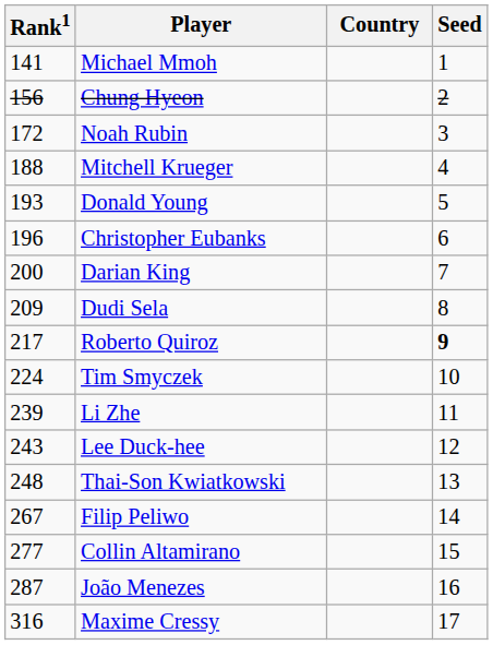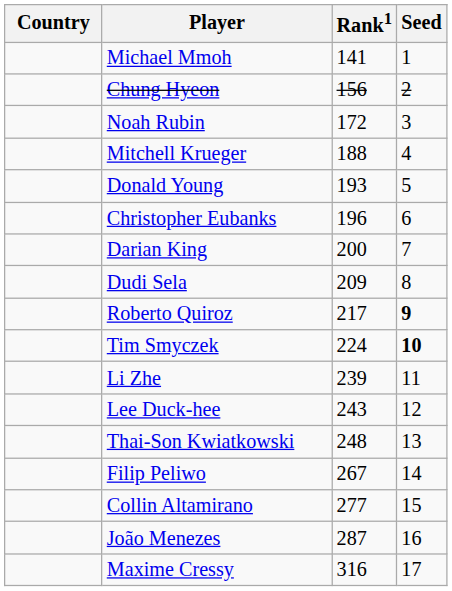 <table class="sortable wikitable">
 <tr>
+<th width="70">Country</th>
+<th width="175">Player</th>
 <th>Rank<sup>1</sup></th>
-<th width="175">Player</th>
-<th width="70">Country</th>
 <th>Seed</th>
 </tr>
 <tr>
+<td></td>
+<td><a href='#'>Michael Mmoh</a></td>
 <td>141</td>
-<td><a href='#'>Michael Mmoh</a></td>
-<td></td>
 <td>1</td>
 </tr>
 <tr>
+<td><s></s></td>
+<td><s><a href='#'>Chung Hyeon</a></s></td>
 <td><s>156</s></td>
-<td><s><a href='#'>Chung Hyeon</a></s></td>
-<td><s></s></td>
 <td><s>2</s></td>
 </tr>
 <tr>
+<td></td>
+<td><a href='#'>Noah Rubin</a></td>
 <td>172</td>
-<td><a href='#'>Noah Rubin</a></td>
-<td></td>
 <td>3</td>
 </tr>
 <tr>
+<td></td>
+<td><a href='#'>Mitchell Krueger</a></td>
 <td>188</td>
-<td><a href='#'>Mitchell Krueger</a></td>
-<td></td>
 <td>4</td>
 </tr>
 <tr>
+<td></td>
+<td><a href='#'>Donald Young</a></td>
 <td>193</td>
-<td><a href='#'>Donald Young</a></td>
-<td></td>
 <td>5</td>
 </tr>
 <tr>
+<td></td>
+<td><a href='#'>Christopher Eubanks</a></td>
 <td>196</td>
-<td><a href='#'>Christopher Eubanks</a></td>
-<td></td>
 <td>6</td>
 </tr>
 <tr>
+<td></td>
+<td><a href='#'>Darian King</a></td>
 <td>200</td>
-<td><a href='#'>Darian King</a></td>
-<td></td>
 <td>7</td>
 </tr>
 <tr>
+<td></td>
+<td><a href='#'>Dudi Sela</a></td>
 <td>209</td>
-<td><a href='#'>Dudi Sela</a></td>
-<td></td>
 <td>8</td>
 </tr>
 <tr>
+<td></td>
+<td><a href='#'>Roberto Quiroz</a></td>
 <td>217</td>
-<td><a href='#'>Roberto Quiroz</a></td>
-<td></td>
 <td><strong>9</strong></td>
 </tr>
 <tr>
+<td></td>
+<td><a href='#'>Tim Smyczek</a></td>
 <td>224</td>
-<td><a href='#'>Tim Smyczek</a></td>
-<td></td>
-<td>10</td>
+<td><strong>10</strong></td>
 </tr>
 <tr>
+<td></td>
+<td><a href='#'>Li Zhe</a></td>
 <td>239</td>
-<td><a href='#'>Li Zhe</a></td>
-<td></td>
 <td>11</td>
 </tr>
 <tr>
+<td></td>
+<td><a href='#'>Lee Duck-hee</a></td>
 <td>243</td>
-<td><a href='#'>Lee Duck-hee</a></td>
-<td></td>
 <td>12</td>
 </tr>
 <tr>
+<td></td>
+<td><a href='#'>Thai-Son Kwiatkowski</a></td>
 <td>248</td>
-<td><a href='#'>Thai-Son Kwiatkowski</a></td>
-<td></td>
 <td>13</td>
 </tr>
 <tr>
+<td></td>
+<td><a href='#'>Filip Peliwo</a></td>
 <td>267</td>
-<td><a href='#'>Filip Peliwo</a></td>
-<td></td>
 <td>14</td>
 </tr>
 <tr>
+<td></td>
+<td><a href='#'>Collin Altamirano</a></td>
 <td>277</td>
-<td><a href='#'>Collin Altamirano</a></td>
-<td></td>
 <td>15</td>
 </tr>
 <tr>
+<td></td>
+<td><a href='#'>João Menezes</a></td>
 <td>287</td>
-<td><a href='#'>João Menezes</a></td>
-<td></td>
 <td>16</td>
 </tr>
 <tr>
+<td></td>
+<td><a href='#'>Maxime Cressy</a></td>
 <td>316</td>
-<td><a href='#'>Maxime Cressy</a></td>
-<td></td>
 <td>17</td>
 </tr>
 </table>
